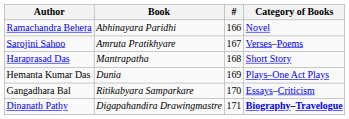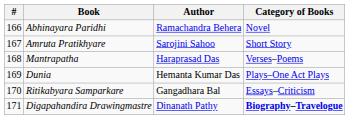 <table class="wikitable">
 <tr>
+<th>#</th>
+<th>Book</th>
 <th>Author</th>
-<th>Book</th>
-<th>#</th>
 <th>Category of Books</th>
 </tr>
 <tr>
+<td>166</td>
+<td><em>Abhinayara Paridhi</em></td>
 <td><a href='#'>Ramachandra Behera</a></td>
-<td><em>Abhinayara Paridhi</em></td>
-<td>166</td>
 <td><a href='#'>Novel</a></td>
 </tr>
 <tr>
+<td>167</td>
+<td><em>Amruta Pratikhyare</em></td>
 <td><a href='#'>Sarojini Sahoo</a></td>
-<td><em>Amruta Pratikhyare</em></td>
-<td>167</td>
+<td><a href='#'>Short Story</a></td>
+</tr>
+<tr>
+<td>168</td>
+<td><em>Mantrapatha</em></td>
+<td><a href='#'>Haraprasad Das</a></td>
 <td><a href='#'>Verses</a>–<a href='#'>Poems</a></td>
 </tr>
 <tr>
-<td><a href='#'>Haraprasad Das</a></td>
-<td><em>Mantrapatha</em></td>
-<td>168</td>
-<td><a href='#'>Short Story</a></td>
-</tr>
-<tr>
+<td>169</td>
+<td><em>Dunia</em></td>
 <td>Hemanta Kumar Das</td>
-<td><em>Dunia</em></td>
-<td>169</td>
 <td><a href='#'>Plays–One Act Plays</a></td>
 </tr>
 <tr>
+<td>170</td>
+<td><em>Ritikabyara Samparkare</em></td>
 <td>Gangadhara Bal</td>
-<td><em>Ritikabyara Samparkare</em></td>
-<td>170</td>
 <td><a href='#'>Essays</a>–<a href='#'>Criticism</a></td>
 </tr>
 <tr>
+<td>171</td>
+<td><em>Digapahandira Drawingmastre</em></td>
 <td><a href='#'>Dinanath Pathy</a></td>
-<td><em>Digapahandira Drawingmastre</em></td>
-<td>171</td>
 <td><strong><a href='#'>Biography</a>–<a href='#'>Travelogue</a></strong></td>
 </tr>
 </table>
